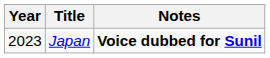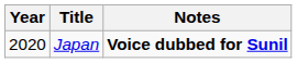 <table class="wikitable">
 <tr>
 <th>Year</th>
 <th>Title</th>
 <th>Notes</th>
 </tr>
 <tr>
-<td>2023</td>
+<td>2020</td>
 <td><em><a href='#'>Japan</a></em></td>
 <td><strong>Voice dubbed for <a href='#'>Sunil</a></strong></td>
 </tr>
 </table>
